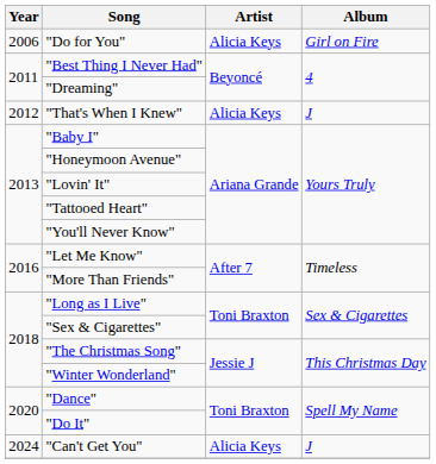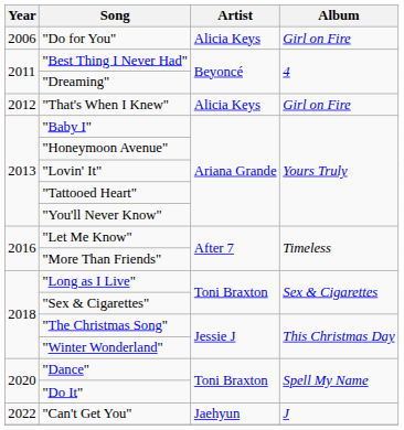 <table class="wikitable">
 <tr>
 <th align="center">Year</th>
 <th align="center">Song</th>
 <th align="center">Artist</th>
 <th align="center">Album</th>
 </tr>
 <tr>
 <td rowspan="1">2006</td>
 <td>"Do for You"</td>
 <td><a href='#'>Alicia Keys</a></td>
 <td><em><a href='#'>Girl on Fire</a></em></td>
 </tr>
 <tr>
 <td rowspan="2">2011</td>
 <td>"<a href='#'>Best Thing I Never Had</a>"</td>
 <td rowspan="2"><a href='#'>Beyoncé</a></td>
 <td rowspan="2"><em><a href='#'>4</a></em></td>
 </tr>
 <tr>
 <td>"Dreaming"</td>
 </tr>
 <tr>
 <td rowspan="1">2012</td>
 <td>"That's When I Knew"</td>
 <td><a href='#'>Alicia Keys</a></td>
-<td><em><a href='#'>J</a></em></td>
+<td><em><a href='#'>Girl on Fire</a></em></td>
 </tr>
 <tr>
 <td rowspan="5">2013</td>
 <td>"<a href='#'>Baby I</a>"</td>
 <td rowspan="5"><a href='#'>Ariana Grande</a></td>
 <td rowspan="5"><em><a href='#'>Yours Truly</a></em></td>
 </tr>
 <tr>
 <td>"Honeymoon Avenue"</td>
 </tr>
 <tr>
 <td>"Lovin' It"</td>
 </tr>
 <tr>
 <td>"Tattooed Heart"</td>
 </tr>
 <tr>
 <td>"You'll Never Know"</td>
 </tr>
 <tr>
 <td rowspan="2">2016</td>
 <td>"Let Me Know"</td>
 <td rowspan="2"><a href='#'>After 7</a></td>
 <td rowspan="2"><em>Timeless</em></td>
 </tr>
 <tr>
 <td>"More Than Friends"</td>
 </tr>
 <tr>
 <td rowspan="4">2018</td>
 <td>"<a href='#'>Long as I Live</a>"</td>
 <td rowspan="2"><a href='#'>Toni Braxton</a></td>
 <td rowspan="2"><em><a href='#'>Sex & Cigarettes</a></em></td>
 </tr>
 <tr>
 <td>"Sex & Cigarettes"</td>
 </tr>
 <tr>
 <td>"<a href='#'>The Christmas Song</a>"</td>
 <td rowspan="2"><a href='#'>Jessie J</a></td>
 <td rowspan="2"><em><a href='#'>This Christmas Day</a></em></td>
 </tr>
 <tr>
 <td>"<a href='#'>Winter Wonderland</a>"</td>
 </tr>
 <tr>
 <td rowspan="2">2020</td>
 <td>"<a href='#'>Dance</a>"</td>
 <td rowspan="2"><a href='#'>Toni Braxton</a></td>
 <td rowspan="2"><em><a href='#'>Spell My Name</a></em></td>
 </tr>
 <tr>
 <td>"<a href='#'>Do It</a>"</td>
 </tr>
 <tr>
-<td rowspan=“1”>2024</td>
+<td rowspan=“1”>2022</td>
 <td>"Can't Get You"</td>
-<td><a href='#'>Alicia Keys</a></td>
+<td><a href='#'>Jaehyun</a></td>
 <td><em><a href='#'>J</a></em></td>
 </tr>
 <tr>
 </tr>
 </table>
